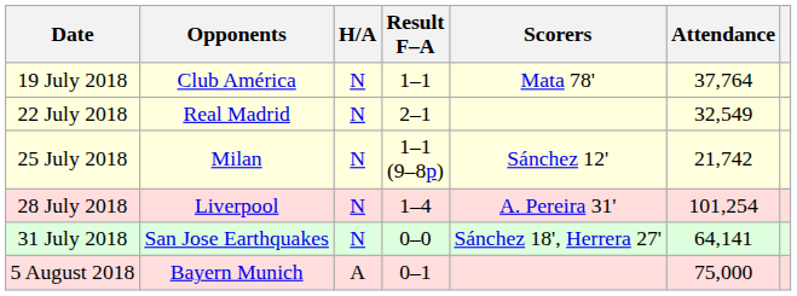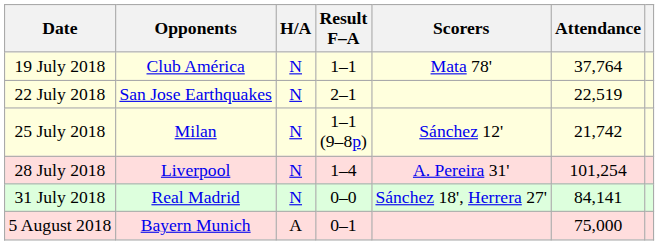 <table class="wikitable" style="text-align:center">
 <tr>
 <th>Date</th>
 <th>Opponents</th>
 <th>H/A</th>
 <th>Result<br>F–A</th>
 <th>Scorers</th>
 <th>Attendance</th>
 <th></th>
 </tr>
 <tr bgcolor="#ffffdd">
 <td>19 July 2018</td>
 <td><a href='#'>Club América</a></td>
 <td><a href='#'>N</a></td>
 <td>1–1</td>
 <td><a href='#'>Mata</a> 78'</td>
 <td>37,764</td>
 <td></td>
 </tr>
 <tr bgcolor="#ffffdd">
 <td>22 July 2018</td>
-<td><a href='#'>Real Madrid</a></td>
+<td><a href='#'>San Jose Earthquakes</a></td>
 <td><a href='#'>N</a></td>
 <td>2–1</td>
 <td></td>
-<td>32,549</td>
+<td>22,519</td>
 <td></td>
 </tr>
 <tr bgcolor="#ffffdd">
 <td>25 July 2018</td>
 <td><a href='#'>Milan</a></td>
 <td><a href='#'>N</a></td>
 <td>1–1<br>(9–8<a href='#'>p</a>)</td>
 <td><a href='#'>Sánchez</a> 12'</td>
 <td>21,742</td>
 <td></td>
 </tr>
 <tr bgcolor="#ffdddd">
 <td>28 July 2018</td>
 <td><a href='#'>Liverpool</a></td>
 <td><a href='#'>N</a></td>
 <td>1–4</td>
 <td><a href='#'>A. Pereira</a> 31'</td>
 <td>101,254</td>
 <td></td>
 </tr>
 <tr bgcolor="#ddffdd">
 <td>31 July 2018</td>
-<td><a href='#'>San Jose Earthquakes</a></td>
+<td><a href='#'>Real Madrid</a></td>
 <td><a href='#'>N</a></td>
 <td>0–0</td>
 <td><a href='#'>Sánchez</a> 18', <a href='#'>Herrera</a> 27'</td>
-<td>64,141</td>
+<td>84,141</td>
 <td></td>
 </tr>
 <tr bgcolor="#ffdddd">
 <td>5 August 2018</td>
 <td><a href='#'>Bayern Munich</a></td>
 <td>A</td>
 <td>0–1</td>
 <td></td>
 <td>75,000</td>
 <td></td>
 </tr>
 </table>
